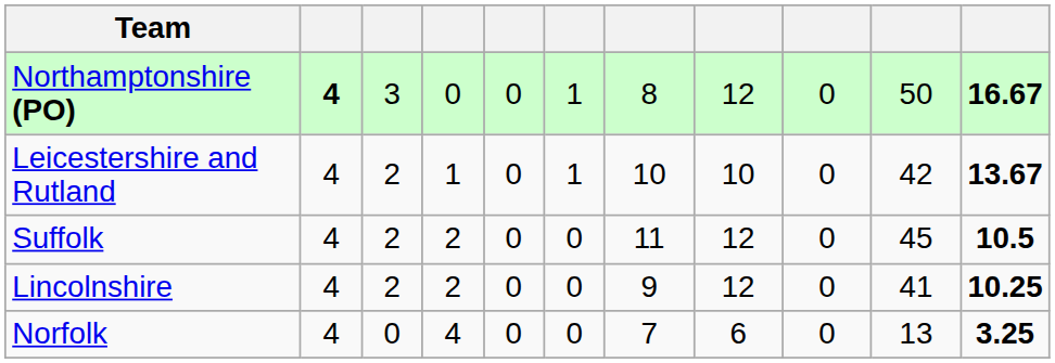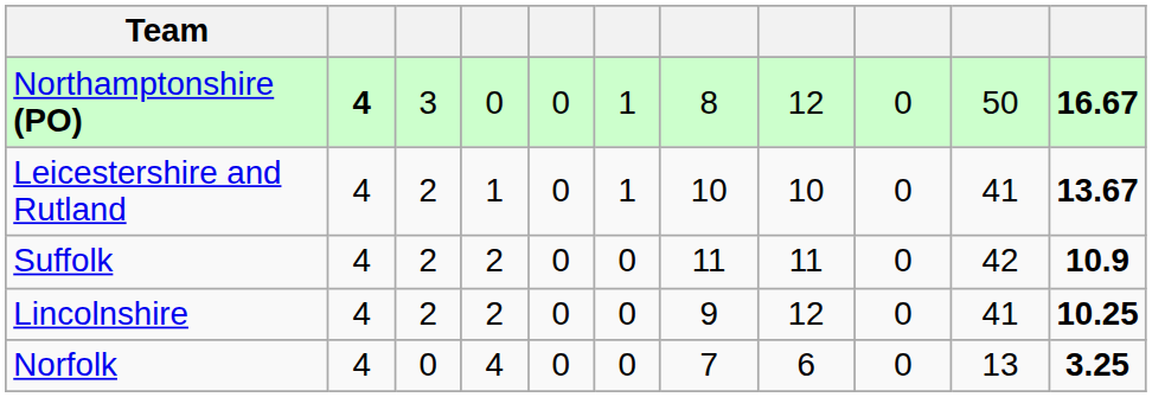 <table class="wikitable" style="text-align:center">
 <tr>
 <th width="150">Team</th>
 <th width="25"></th>
 <th width="25"></th>
 <th width="25"></th>
 <th width="25"></th>
 <th width="25"></th>
 <th width="40"></th>
 <th width="40"></th>
 <th width="40"></th>
 <th width="40"></th>
 <th width="40"></th>
 </tr>
 <tr style="background:#cfc;">
 <td style="text-align:left"><a href='#'>Northamptonshire</a> <strong>(PO)</strong></td>
 <td><strong>4</strong></td>
 <td>3</td>
 <td>0</td>
 <td>0</td>
 <td>1</td>
 <td>8</td>
 <td>12</td>
 <td>0</td>
 <td>50</td>
 <td><strong>16.67</strong></td>
 </tr>
 <tr>
 <td style="text-align:left"><a href='#'>Leicestershire and Rutland</a></td>
 <td>4</td>
 <td>2</td>
 <td>1</td>
 <td>0</td>
 <td>1</td>
 <td>10</td>
 <td>10</td>
 <td>0</td>
-<td>42</td>
+<td>41</td>
 <td><strong>13.67</strong></td>
 </tr>
 <tr>
 <td style="text-align:left"><a href='#'>Suffolk</a></td>
 <td>4</td>
 <td>2</td>
 <td>2</td>
 <td>0</td>
 <td>0</td>
 <td>11</td>
-<td>12</td>
+<td>11</td>
 <td>0</td>
-<td>45</td>
-<td><strong>10.5</strong></td>
+<td>42</td>
+<td><strong>10.9</strong></td>
 </tr>
 <tr>
 <td style="text-align:left"><a href='#'>Lincolnshire</a></td>
 <td>4</td>
 <td>2</td>
 <td>2</td>
 <td>0</td>
 <td>0</td>
 <td>9</td>
 <td>12</td>
 <td>0</td>
 <td>41</td>
 <td><strong>10.25</strong></td>
 </tr>
 <tr>
 <td style="text-align:left"><a href='#'>Norfolk</a></td>
 <td>4</td>
 <td>0</td>
 <td>4</td>
 <td>0</td>
 <td>0</td>
 <td>7</td>
 <td>6</td>
 <td>0</td>
 <td>13</td>
 <td><strong>3.25</strong></td>
 </tr>
 </table>
